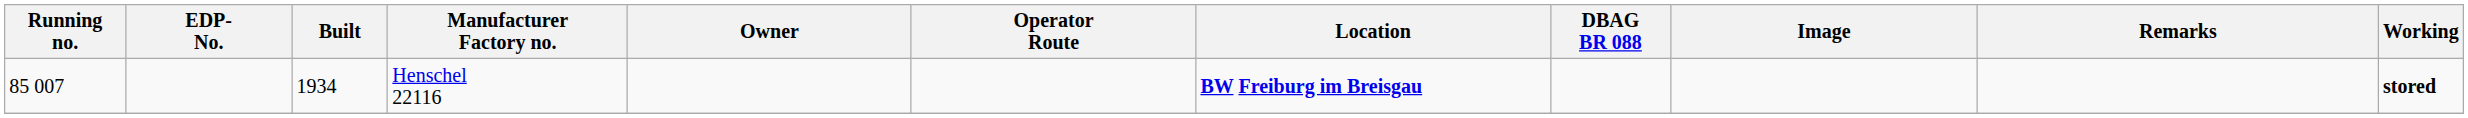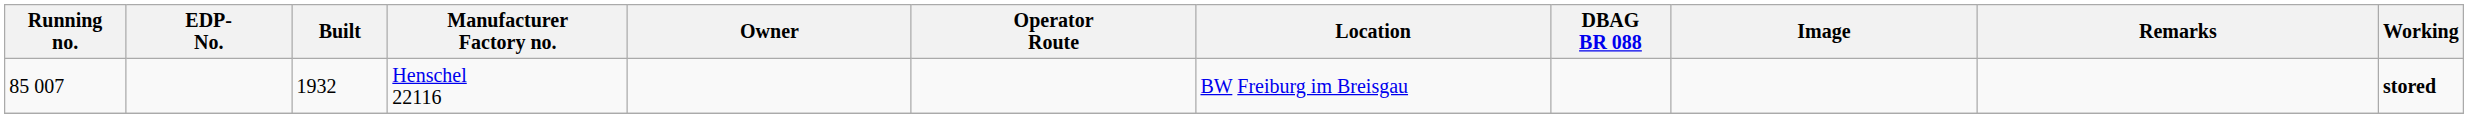 <table class="wikitable" style="width="100%"; border:solid 1px #AAAAAA; background:#e3e3e3;">
 <tr>
 <th width="5%">Running<br>no.</th>
 <th width="7%">EDP-<br>No.</th>
 <th width="4%">Built</th>
 <th width="10%">Manufacturer<br>Factory no.</th>
 <th width="12%">Owner</th>
 <th width="12%">Operator<br>Route</th>
 <th width="15%">Location</th>
 <th width="5%">DBAG<br><a href='#'>BR 088</a></th>
 <th width="13%">Image</th>
 <th width="20%">Remarks</th>
 <th width="8%">Working</th>
 </tr>
 <tr>
 <td>85 007</td>
 <td></td>
-<td>1934</td>
+<td>1932</td>
 <td><a href='#'>Henschel</a><br>22116</td>
 <td></td>
 <td></td>
-<td><strong><a href='#'>BW</a> <a href='#'>Freiburg im Breisgau</a></strong></td>
+<td><a href='#'>BW</a> <a href='#'>Freiburg im Breisgau</a></td>
 <td></td>
 <td></td>
 <td></td>
 <td><strong>stored</strong></td>
 </tr>
 <tr>
 </tr>
 </table>
